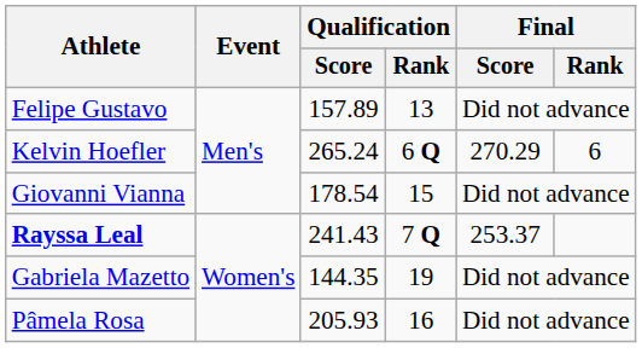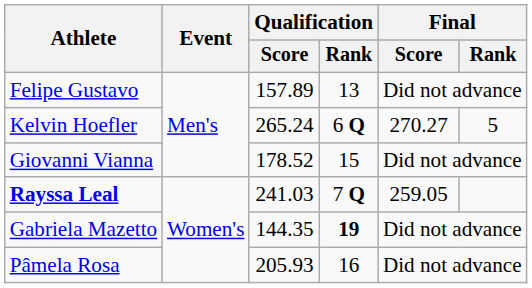 <table class="wikitable" style="font-size:90%">
 <tr>
 <th rowspan="2">Athlete</th>
 <th rowspan="2">Event</th>
 <th colspan="2">Qualification</th>
 <th colspan="2">Final</th>
 </tr>
 <tr style="font-size: 95%">
 <th>Score</th>
 <th>Rank</th>
 <th>Score</th>
 <th>Rank</th>
 </tr>
 <tr align=center>
 <td align=left><a href='#'>Felipe Gustavo</a></td>
 <td align=left rowspan=3><a href='#'>Men's</a></td>
 <td>157.89</td>
 <td>13</td>
 <td colspan="2">Did not advance</td>
 </tr>
 <tr align=center>
 <td align=left><a href='#'>Kelvin Hoefler</a></td>
 <td>265.24</td>
 <td>6 <strong>Q</strong></td>
-<td>270.29</td>
-<td>6</td>
+<td>270.27</td>
+<td>5</td>
 </tr>
 <tr align=center>
 <td align=left><a href='#'>Giovanni Vianna</a></td>
-<td>178.54</td>
+<td>178.52</td>
 <td>15</td>
 <td colspan="2">Did not advance</td>
 </tr>
 <tr align=center>
 <td align=left><strong><a href='#'>Rayssa Leal</a></strong></td>
 <td align=left rowspan=3><a href='#'>Women's</a></td>
-<td>241.43</td>
+<td>241.03</td>
 <td>7 <strong>Q</strong></td>
-<td>253.37</td>
+<td>259.05</td>
 <td></td>
 </tr>
 <tr align=center>
 <td align=left><a href='#'>Gabriela Mazetto</a></td>
 <td>144.35</td>
-<td>19</td>
+<td><strong>19</strong></td>
 <td colspan="2">Did not advance</td>
 </tr>
 <tr align=center>
 <td align=left><a href='#'>Pâmela Rosa</a></td>
 <td>205.93</td>
 <td>16</td>
 <td colspan="2">Did not advance</td>
 </tr>
 </table>
